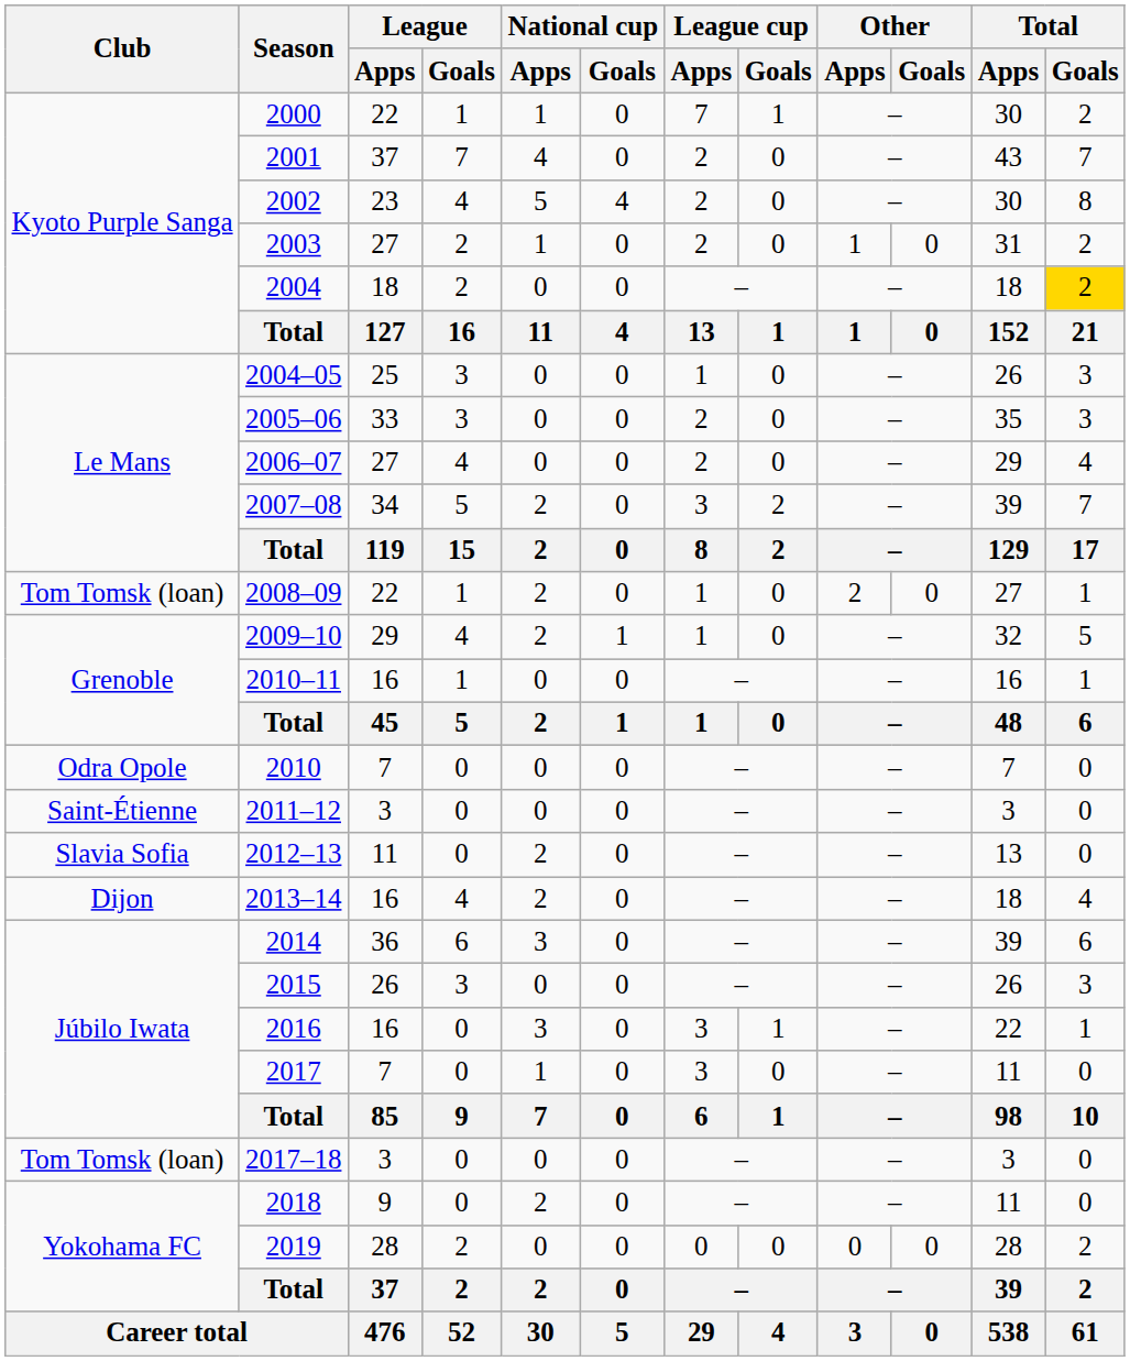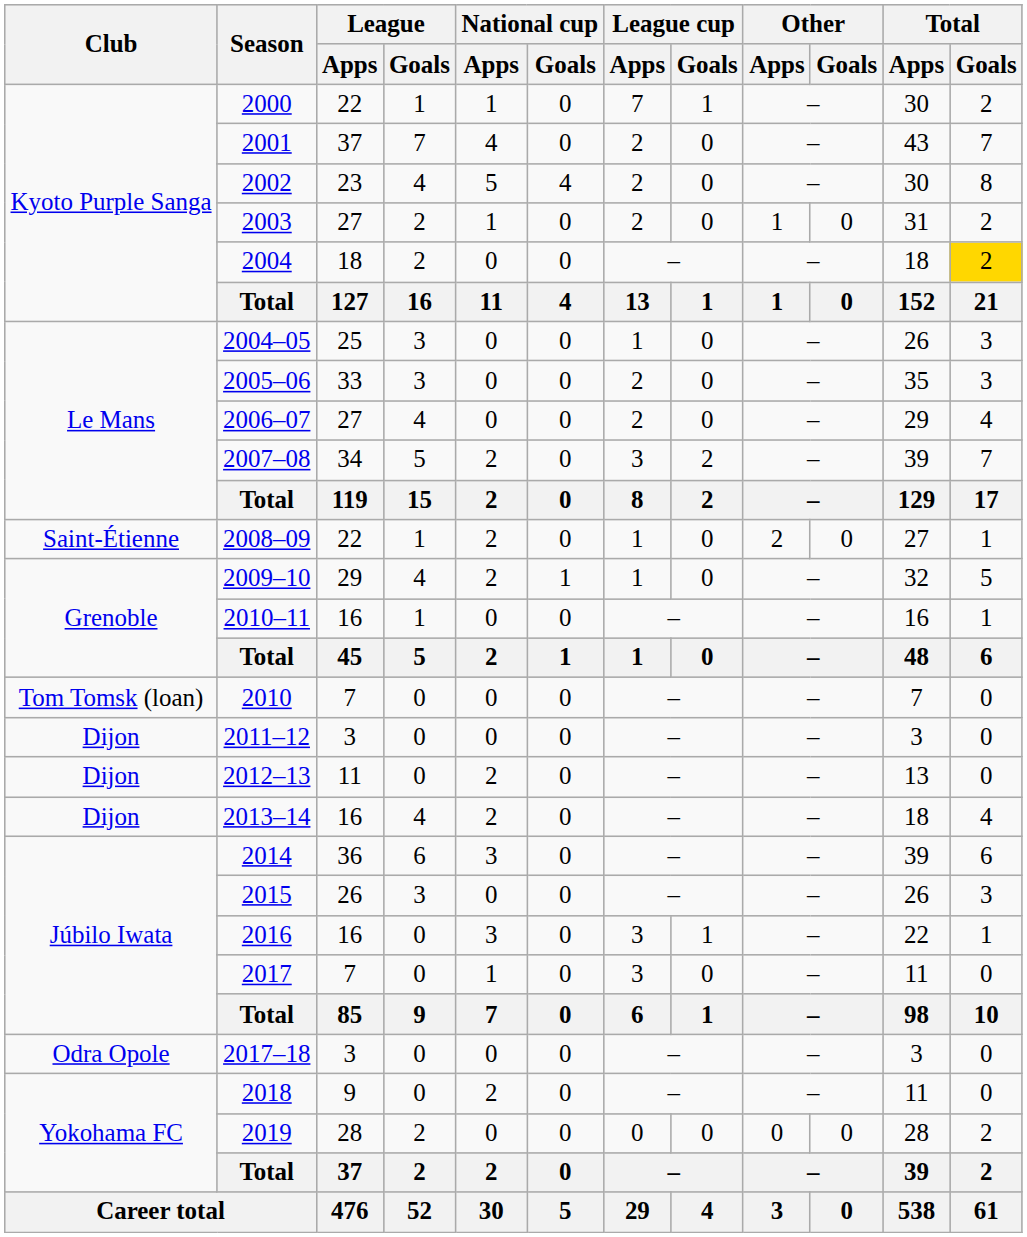 <table class="wikitable" style="text-align:center">
 <tr>
 <th rowspan="2">Club</th>
 <th rowspan="2">Season</th>
 <th colspan="2">League</th>
 <th colspan="2">National cup</th>
 <th colspan="2">League cup</th>
 <th colspan="2">Other</th>
 <th colspan="2">Total</th>
 </tr>
 <tr>
 <th>Apps</th>
 <th>Goals</th>
 <th>Apps</th>
 <th>Goals</th>
 <th>Apps</th>
 <th>Goals</th>
 <th>Apps</th>
 <th>Goals</th>
 <th>Apps</th>
 <th>Goals</th>
 </tr>
 <tr>
 <td rowspan="6"><a href='#'>Kyoto Purple Sanga</a></td>
 <td><a href='#'>2000</a></td>
 <td>22</td>
 <td>1</td>
 <td>1</td>
 <td>0</td>
 <td>7</td>
 <td>1</td>
 <td colspan="2">–</td>
 <td>30</td>
 <td>2</td>
 </tr>
 <tr>
 <td><a href='#'>2001</a></td>
 <td>37</td>
 <td>7</td>
 <td>4</td>
 <td>0</td>
 <td>2</td>
 <td>0</td>
 <td colspan="2">–</td>
 <td>43</td>
 <td>7</td>
 </tr>
 <tr>
 <td><a href='#'>2002</a></td>
 <td>23</td>
 <td>4</td>
 <td>5</td>
 <td>4</td>
 <td>2</td>
 <td>0</td>
 <td colspan="2">–</td>
 <td>30</td>
 <td>8</td>
 </tr>
 <tr>
 <td><a href='#'>2003</a></td>
 <td>27</td>
 <td>2</td>
 <td>1</td>
 <td>0</td>
 <td>2</td>
 <td>0</td>
 <td>1</td>
 <td>0</td>
 <td>31</td>
 <td>2</td>
 </tr>
 <tr>
 <td><a href='#'>2004</a></td>
 <td>18</td>
 <td>2</td>
 <td>0</td>
 <td>0</td>
 <td colspan="2">–</td>
 <td colspan="2">–</td>
 <td>18</td>
 <td style="background: gold;">2</td>
 </tr>
 <tr>
 <th>Total</th>
 <th>127</th>
 <th>16</th>
 <th>11</th>
 <th>4</th>
 <th>13</th>
 <th>1</th>
 <th>1</th>
 <th>0</th>
 <th>152</th>
 <th>21</th>
 </tr>
 <tr>
 <td rowspan="5"><a href='#'>Le Mans</a></td>
 <td><a href='#'>2004–05</a></td>
 <td>25</td>
 <td>3</td>
 <td>0</td>
 <td>0</td>
 <td>1</td>
 <td>0</td>
 <td colspan="2">–</td>
 <td>26</td>
 <td>3</td>
 </tr>
 <tr>
 <td><a href='#'>2005–06</a></td>
 <td>33</td>
 <td>3</td>
 <td>0</td>
 <td>0</td>
 <td>2</td>
 <td>0</td>
 <td colspan="2">–</td>
 <td>35</td>
 <td>3</td>
 </tr>
 <tr>
 <td><a href='#'>2006–07</a></td>
 <td>27</td>
 <td>4</td>
 <td>0</td>
 <td>0</td>
 <td>2</td>
 <td>0</td>
 <td colspan="2">–</td>
 <td>29</td>
 <td>4</td>
 </tr>
 <tr>
 <td><a href='#'>2007–08</a></td>
 <td>34</td>
 <td>5</td>
 <td>2</td>
 <td>0</td>
 <td>3</td>
 <td>2</td>
 <td colspan="2">–</td>
 <td>39</td>
 <td>7</td>
 </tr>
 <tr>
 <th>Total</th>
 <th>119</th>
 <th>15</th>
 <th>2</th>
 <th>0</th>
 <th>8</th>
 <th>2</th>
 <th colspan="2">–</th>
 <th>129</th>
 <th>17</th>
 </tr>
 <tr>
-<td><a href='#'>Tom Tomsk</a> (loan)</td>
+<td><a href='#'>Saint-Étienne</a></td>
 <td><a href='#'>2008–09</a></td>
 <td>22</td>
 <td>1</td>
 <td>2</td>
 <td>0</td>
 <td>1</td>
 <td>0</td>
 <td>2</td>
 <td>0</td>
 <td>27</td>
 <td>1</td>
 </tr>
 <tr>
 <td rowspan="3"><a href='#'>Grenoble</a></td>
 <td><a href='#'>2009–10</a></td>
 <td>29</td>
 <td>4</td>
 <td>2</td>
 <td>1</td>
 <td>1</td>
 <td>0</td>
 <td colspan="2">–</td>
 <td>32</td>
 <td>5</td>
 </tr>
 <tr>
 <td><a href='#'>2010–11</a></td>
 <td>16</td>
 <td>1</td>
 <td>0</td>
 <td>0</td>
 <td colspan="2">–</td>
 <td colspan="2">–</td>
 <td>16</td>
 <td>1</td>
 </tr>
 <tr>
 <th>Total</th>
 <th>45</th>
 <th>5</th>
 <th>2</th>
 <th>1</th>
 <th>1</th>
 <th>0</th>
 <th colspan="2">–</th>
 <th>48</th>
 <th>6</th>
 </tr>
 <tr>
-<td><a href='#'>Odra Opole</a></td>
+<td><a href='#'>Tom Tomsk</a> (loan)</td>
 <td><a href='#'>2010</a></td>
 <td>7</td>
 <td>0</td>
 <td>0</td>
 <td>0</td>
 <td colspan="2">–</td>
 <td colspan="2">–</td>
 <td>7</td>
 <td>0</td>
 </tr>
 <tr>
-<td><a href='#'>Saint-Étienne</a></td>
+<td><a href='#'>Dijon</a></td>
 <td><a href='#'>2011–12</a></td>
 <td>3</td>
 <td>0</td>
 <td>0</td>
 <td>0</td>
 <td colspan="2">–</td>
 <td colspan="2">–</td>
 <td>3</td>
 <td>0</td>
 </tr>
 <tr>
-<td><a href='#'>Slavia Sofia</a></td>
+<td><a href='#'>Dijon</a></td>
 <td><a href='#'>2012–13</a></td>
 <td>11</td>
 <td>0</td>
 <td>2</td>
 <td>0</td>
 <td colspan="2">–</td>
 <td colspan="2">–</td>
 <td>13</td>
 <td>0</td>
 </tr>
 <tr>
 <td><a href='#'>Dijon</a></td>
 <td><a href='#'>2013–14</a></td>
 <td>16</td>
 <td>4</td>
 <td>2</td>
 <td>0</td>
 <td colspan="2">–</td>
 <td colspan="2">–</td>
 <td>18</td>
 <td>4</td>
 </tr>
 <tr>
 <td rowspan="5"><a href='#'>Júbilo Iwata</a></td>
 <td><a href='#'>2014</a></td>
 <td>36</td>
 <td>6</td>
 <td>3</td>
 <td>0</td>
 <td colspan="2">–</td>
 <td colspan="2">–</td>
 <td>39</td>
 <td>6</td>
 </tr>
 <tr>
 <td><a href='#'>2015</a></td>
 <td>26</td>
 <td>3</td>
 <td>0</td>
 <td>0</td>
 <td colspan="2">–</td>
 <td colspan="2">–</td>
 <td>26</td>
 <td>3</td>
 </tr>
 <tr>
 <td><a href='#'>2016</a></td>
 <td>16</td>
 <td>0</td>
 <td>3</td>
 <td>0</td>
 <td>3</td>
 <td>1</td>
 <td colspan="2">–</td>
 <td>22</td>
 <td>1</td>
 </tr>
 <tr>
 <td><a href='#'>2017</a></td>
 <td>7</td>
 <td>0</td>
 <td>1</td>
 <td>0</td>
 <td>3</td>
 <td>0</td>
 <td colspan="2">–</td>
 <td>11</td>
 <td>0</td>
 </tr>
 <tr>
 <th>Total</th>
 <th>85</th>
 <th>9</th>
 <th>7</th>
 <th>0</th>
 <th>6</th>
 <th>1</th>
 <th colspan="2">–</th>
 <th>98</th>
 <th>10</th>
 </tr>
 <tr>
-<td><a href='#'>Tom Tomsk</a> (loan)</td>
+<td><a href='#'>Odra Opole</a></td>
 <td><a href='#'>2017–18</a></td>
 <td>3</td>
 <td>0</td>
 <td>0</td>
 <td>0</td>
 <td colspan="2">–</td>
 <td colspan="2">–</td>
 <td>3</td>
 <td>0</td>
 </tr>
 <tr>
 <td rowspan=3><a href='#'>Yokohama FC</a></td>
 <td><a href='#'>2018</a></td>
 <td>9</td>
 <td>0</td>
 <td>2</td>
 <td>0</td>
 <td colspan="2">–</td>
 <td colspan="2">–</td>
 <td>11</td>
 <td>0</td>
 </tr>
 <tr>
 <td><a href='#'>2019</a></td>
 <td>28</td>
 <td>2</td>
 <td>0</td>
 <td>0</td>
 <td>0</td>
 <td>0</td>
 <td>0</td>
 <td>0</td>
 <td>28</td>
 <td>2</td>
 </tr>
 <tr>
 <th>Total</th>
 <th>37</th>
 <th>2</th>
 <th>2</th>
 <th>0</th>
 <th colspan="2">–</th>
 <th colspan="2">–</th>
 <th>39</th>
 <th>2</th>
 </tr>
 <tr>
 <th colspan="2">Career total</th>
 <th>476</th>
 <th>52</th>
 <th>30</th>
 <th>5</th>
 <th>29</th>
 <th>4</th>
 <th>3</th>
 <th>0</th>
 <th>538</th>
 <th>61</th>
 </tr>
 </table>
